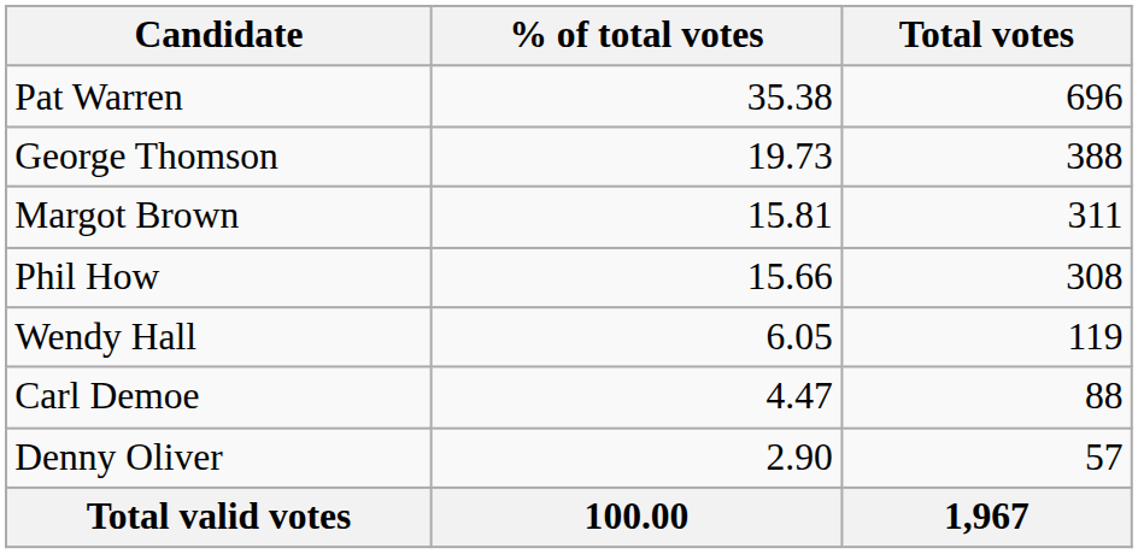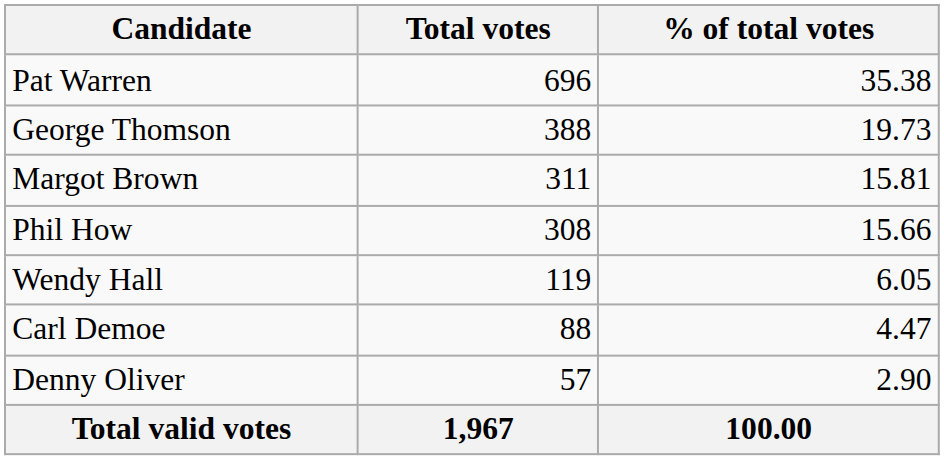 <table style="width:475px;" class="wikitable">
 <tr bgcolor="#EEEEEE">
 <th align="left">Candidate</th>
+<th align="right">Total votes</th>
 <th align="right">% of total votes</th>
-<th align="right">Total votes</th>
 </tr>
 <tr>
 <td align="left">Pat Warren</td>
+<td align="right">696</td>
 <td align="right">35.38</td>
-<td align="right">696</td>
 </tr>
 <tr>
 <td align="left">George Thomson</td>
+<td align="right">388</td>
 <td align="right">19.73</td>
-<td align="right">388</td>
 </tr>
 <tr>
 <td align="left">Margot Brown</td>
+<td align="right">311</td>
 <td align="right">15.81</td>
-<td align="right">311</td>
 </tr>
 <tr>
 <td align="left">Phil How</td>
+<td align="right">308</td>
 <td align="right">15.66</td>
-<td align="right">308</td>
 </tr>
 <tr>
 <td align="left">Wendy Hall</td>
+<td align="right">119</td>
 <td align="right">6.05</td>
-<td align="right">119</td>
 </tr>
 <tr>
 <td align="left">Carl Demoe</td>
+<td align="right">88</td>
 <td align="right">4.47</td>
-<td align="right">88</td>
 </tr>
 <tr>
 <td align="left">Denny Oliver</td>
+<td align="right">57</td>
 <td align="right">2.90</td>
-<td align="right">57</td>
 </tr>
 <tr bgcolor="#EEEEEE">
 <th align="left">Total valid votes</th>
+<th align="right"><strong>1,967</strong></th>
 <th align="right"><strong>100.00</strong></th>
-<th align="right"><strong>1,967</strong></th>
 </tr>
 </table>
